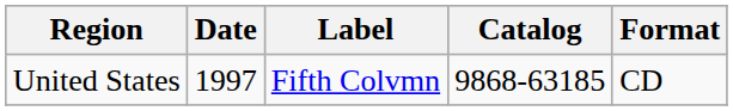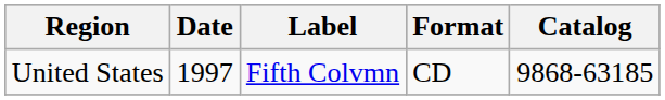 <table class="wikitable">
 <tr>
 <th>Region</th>
 <th>Date</th>
 <th>Label</th>
+<th>Format</th>
 <th>Catalog</th>
-<th>Format</th>
 </tr>
 <tr>
 <td>United States</td>
 <td>1997</td>
 <td><a href='#'>Fifth Colvmn</a></td>
+<td>CD</td>
 <td>9868-63185</td>
-<td>CD</td>
 </tr>
 </table>
